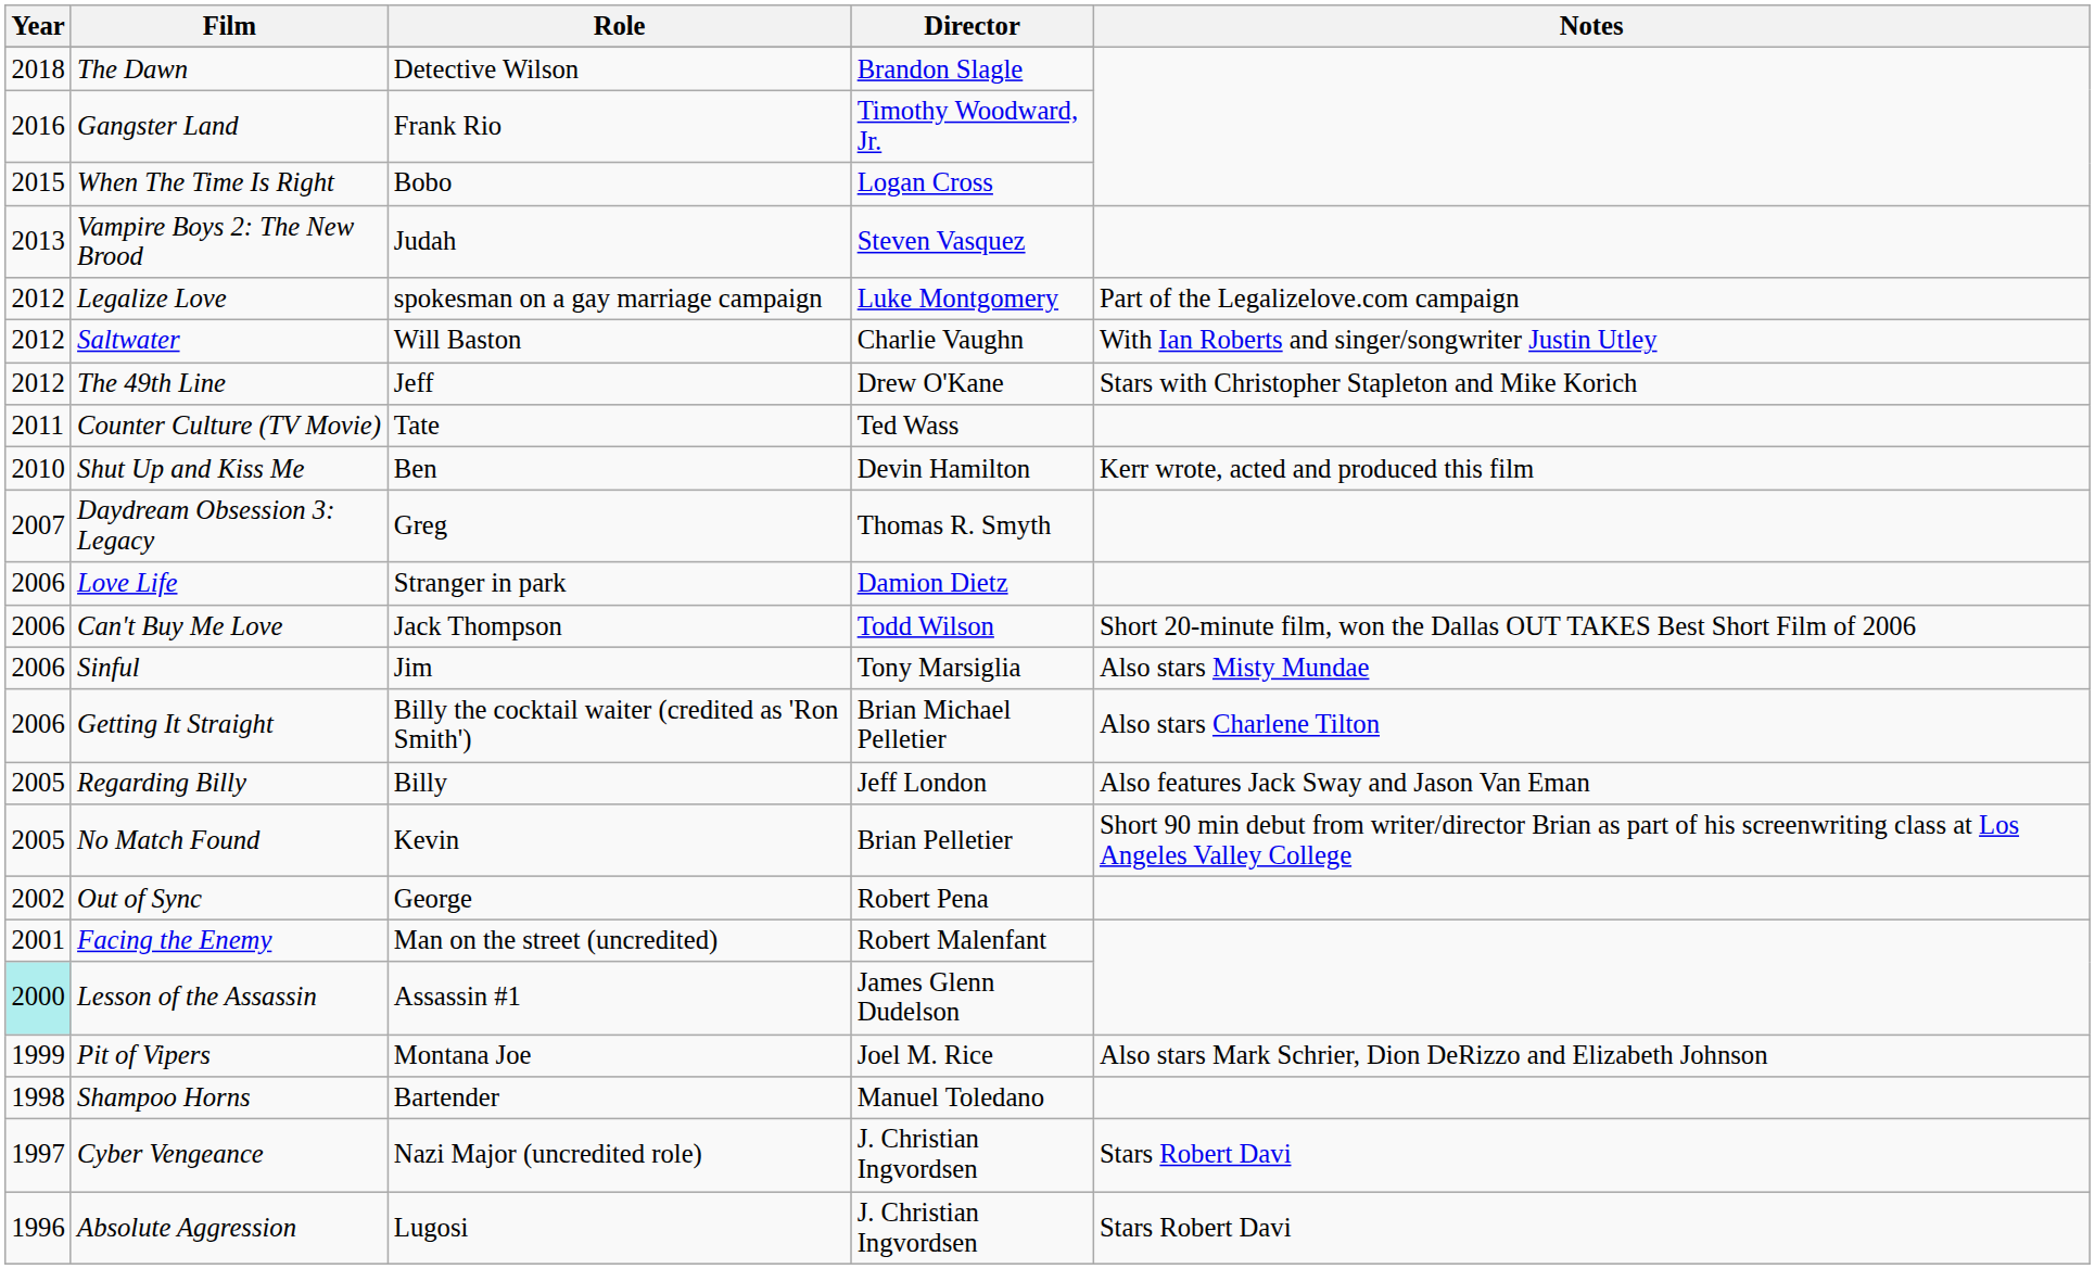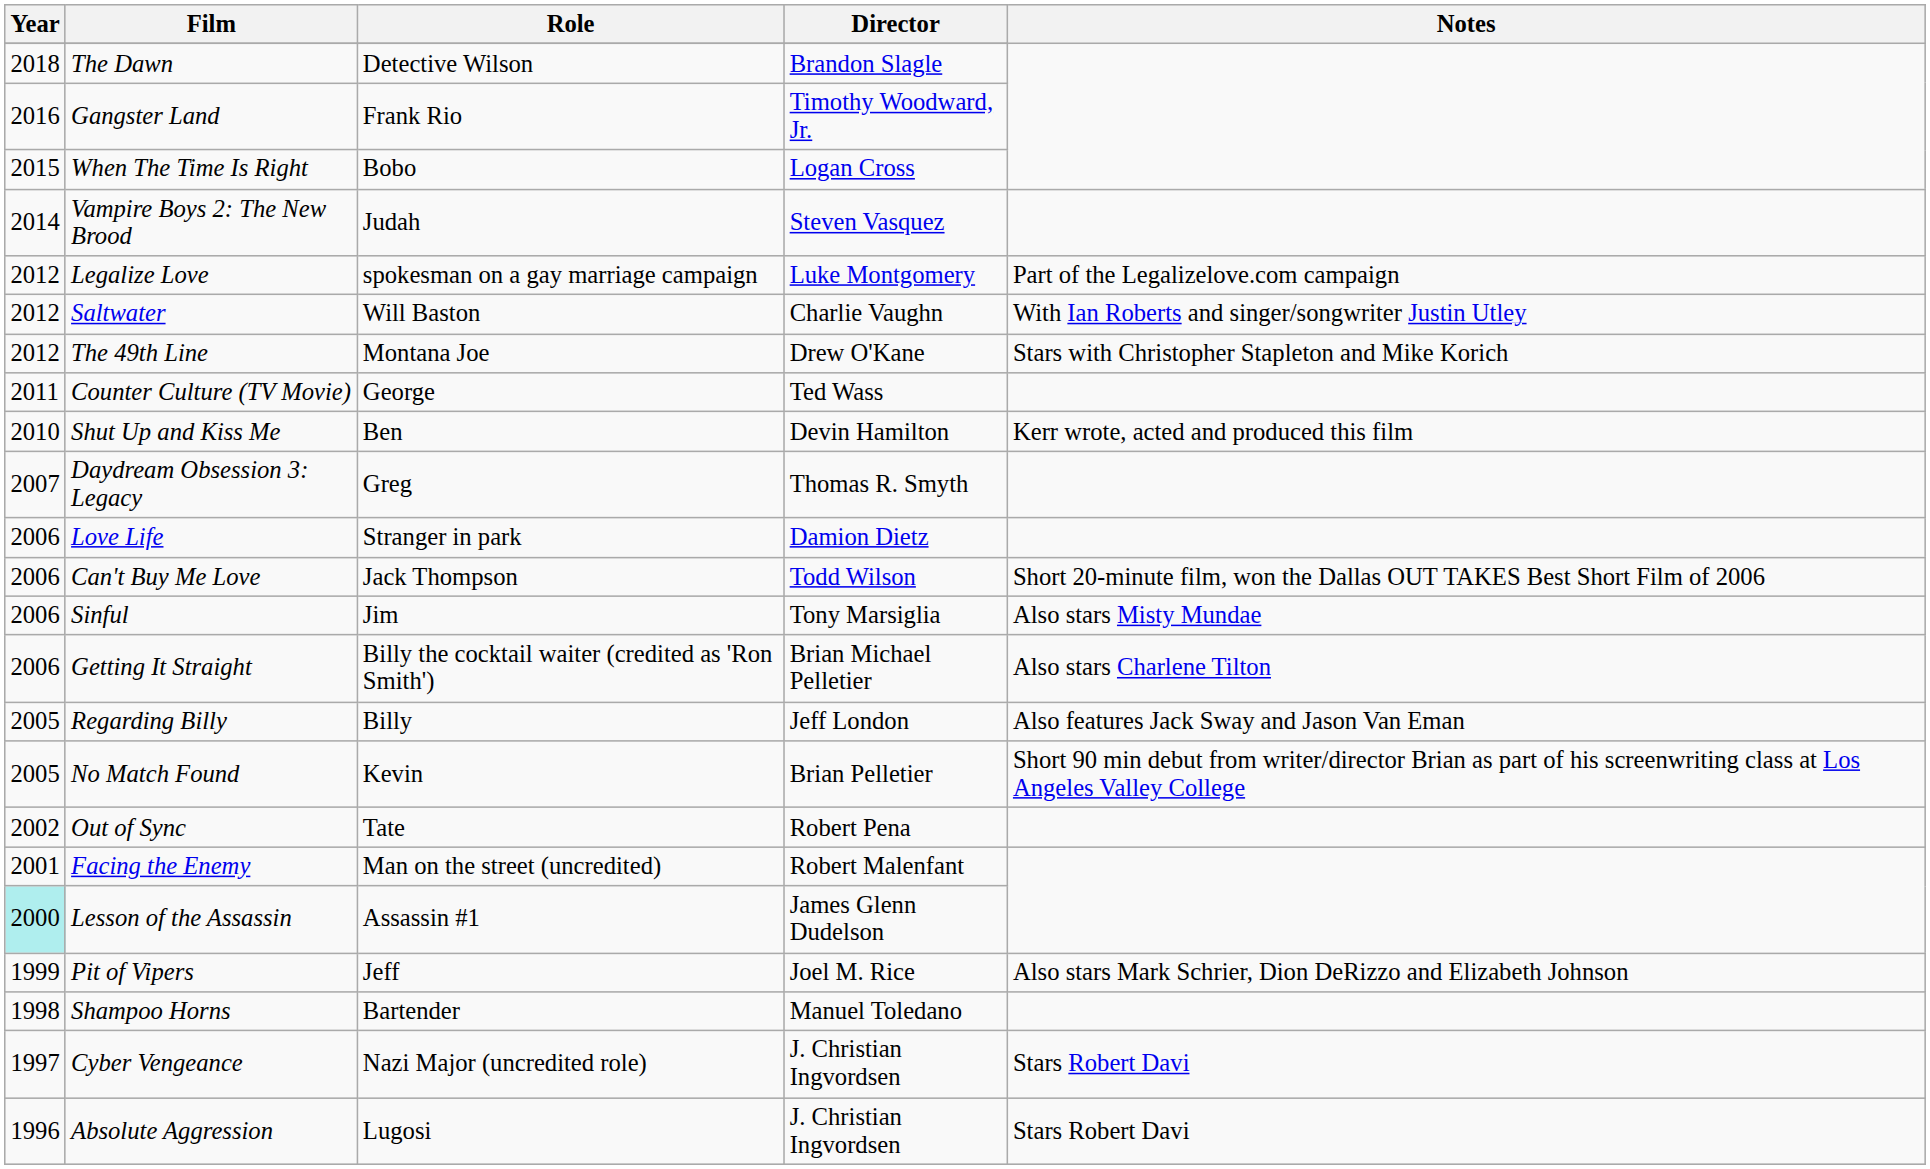 <table class = "wikitable sortable">
 <tr>
 <th>Year</th>
 <th>Film</th>
 <th>Role</th>
 <th>Director</th>
 <th>Notes</th>
 </tr>
 <tr>
 </tr>
 <tr>
 <td>2018</td>
 <td><em>The Dawn</em></td>
 <td>Detective Wilson</td>
 <td><a href='#'>Brandon Slagle</a></td>
 </tr>
 <tr>
 <td>2016</td>
 <td><em>Gangster Land</em></td>
 <td>Frank Rio</td>
 <td><a href='#'>Timothy Woodward, Jr.</a></td>
 </tr>
 <tr>
 <td>2015</td>
 <td><em>When The Time Is Right</em></td>
 <td>Bobo</td>
 <td><a href='#'>Logan Cross</a></td>
 </tr>
 <tr>
-<td>2013</td>
+<td>2014</td>
 <td><em>Vampire Boys 2: The New Brood</em></td>
 <td>Judah</td>
 <td><a href='#'>Steven Vasquez</a></td>
 <td></td>
 </tr>
 <tr>
 <td>2012</td>
 <td><em>Legalize Love</em></td>
 <td>spokesman on a gay marriage campaign</td>
 <td><a href='#'>Luke Montgomery</a></td>
 <td>Part of the Legalizelove.com campaign</td>
 </tr>
 <tr>
 <td>2012</td>
 <td><em><a href='#'>Saltwater</a></em></td>
 <td>Will Baston</td>
 <td>Charlie Vaughn</td>
 <td>With <a href='#'>Ian Roberts</a> and singer/songwriter <a href='#'>Justin Utley</a></td>
 </tr>
 <tr>
 <td>2012</td>
 <td><em>The 49th Line</em></td>
-<td>Jeff</td>
+<td>Montana Joe</td>
 <td>Drew O'Kane</td>
 <td>Stars with Christopher Stapleton and Mike Korich</td>
 </tr>
 <tr>
 <td>2011</td>
 <td><em>Counter Culture (TV Movie)</em></td>
-<td>Tate</td>
+<td>George</td>
 <td>Ted Wass</td>
 <td></td>
 </tr>
 <tr>
 <td>2010</td>
 <td><em>Shut Up and Kiss Me</em></td>
 <td>Ben</td>
 <td>Devin Hamilton</td>
 <td>Kerr wrote, acted and produced this film</td>
 </tr>
 <tr>
 <td>2007</td>
 <td><em>Daydream Obsession 3: Legacy </em></td>
 <td>Greg</td>
 <td>Thomas R. Smyth</td>
 <td></td>
 </tr>
 <tr>
 <td>2006</td>
 <td><em><a href='#'>Love Life</a></em></td>
 <td>Stranger in park</td>
 <td><a href='#'>Damion Dietz</a></td>
 </tr>
 <tr>
 <td>2006</td>
 <td><em>Can't Buy Me Love</em></td>
 <td>Jack Thompson</td>
 <td><a href='#'>Todd Wilson</a></td>
 <td>Short 20-minute film, won the Dallas OUT TAKES Best Short Film of 2006</td>
 </tr>
 <tr>
 <td>2006</td>
 <td><em>Sinful</em></td>
 <td>Jim</td>
 <td>Tony Marsiglia</td>
 <td>Also stars <a href='#'>Misty Mundae</a></td>
 </tr>
 <tr>
 <td>2006</td>
 <td><em>Getting It Straight</em></td>
 <td>Billy the cocktail waiter (credited as 'Ron Smith')</td>
 <td>Brian Michael Pelletier</td>
 <td>Also stars <a href='#'>Charlene Tilton</a></td>
 </tr>
 <tr>
 <td>2005</td>
 <td><em>Regarding Billy</em></td>
 <td>Billy</td>
 <td>Jeff London</td>
 <td>Also features Jack Sway and Jason Van Eman</td>
 </tr>
 <tr>
 <td>2005</td>
 <td><em>No Match Found</em></td>
 <td>Kevin</td>
 <td>Brian Pelletier</td>
 <td>Short 90 min debut from writer/director Brian as part of his screenwriting class at <a href='#'>Los Angeles Valley College</a></td>
 </tr>
 <tr>
 <td>2002</td>
 <td><em>Out of Sync</em></td>
-<td>George</td>
+<td>Tate</td>
 <td>Robert Pena</td>
 <td></td>
 </tr>
 <tr>
 <td>2001</td>
 <td><em><a href='#'>Facing the Enemy</a></em></td>
 <td>Man on the street (uncredited)</td>
 <td>Robert Malenfant</td>
 </tr>
 <tr>
 <td style="background: paleturquoise;">2000</td>
 <td><em>Lesson of the Assassin</em></td>
 <td>Assassin #1</td>
 <td>James Glenn Dudelson</td>
 </tr>
 <tr>
 <td>1999</td>
 <td><em>Pit of Vipers</em></td>
-<td>Montana Joe</td>
+<td>Jeff</td>
 <td>Joel M. Rice</td>
 <td>Also stars Mark Schrier, Dion DeRizzo and Elizabeth Johnson</td>
 </tr>
 <tr>
 <td>1998</td>
 <td><em>Shampoo Horns</em></td>
 <td>Bartender</td>
 <td>Manuel Toledano</td>
 <td></td>
 </tr>
 <tr>
 <td>1997</td>
 <td><em>Cyber Vengeance</em></td>
 <td>Nazi Major (uncredited role)</td>
 <td>J. Christian Ingvordsen</td>
 <td>Stars <a href='#'>Robert Davi</a></td>
 </tr>
 <tr>
 <td>1996</td>
 <td><em>Absolute Aggression</em></td>
 <td>Lugosi</td>
 <td>J. Christian Ingvordsen</td>
 <td>Stars Robert Davi</td>
 </tr>
 <tr>
 </tr>
 </table>
